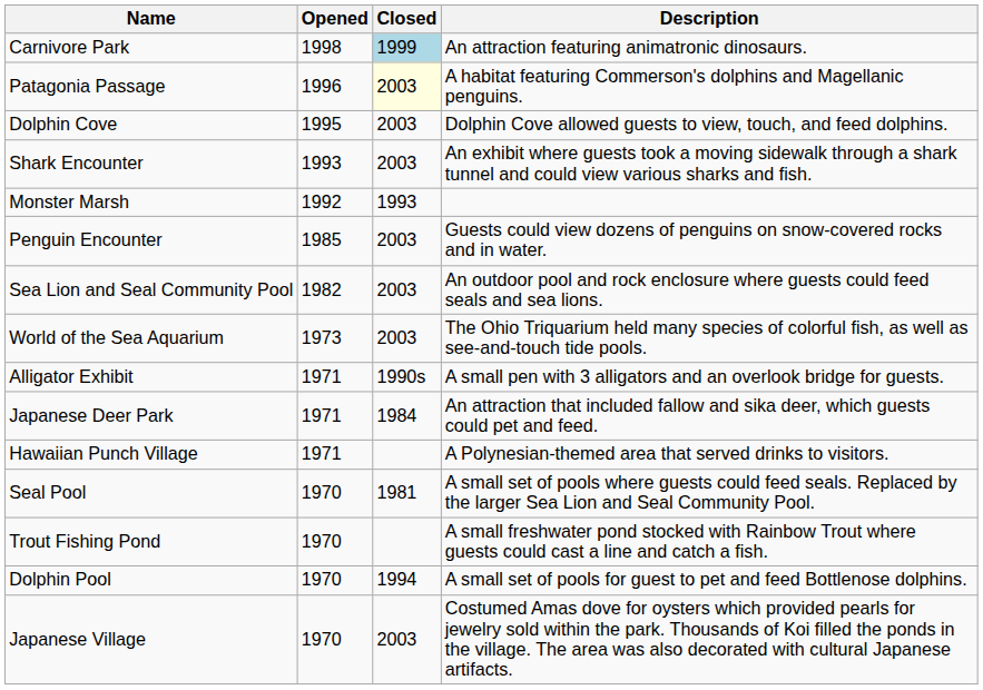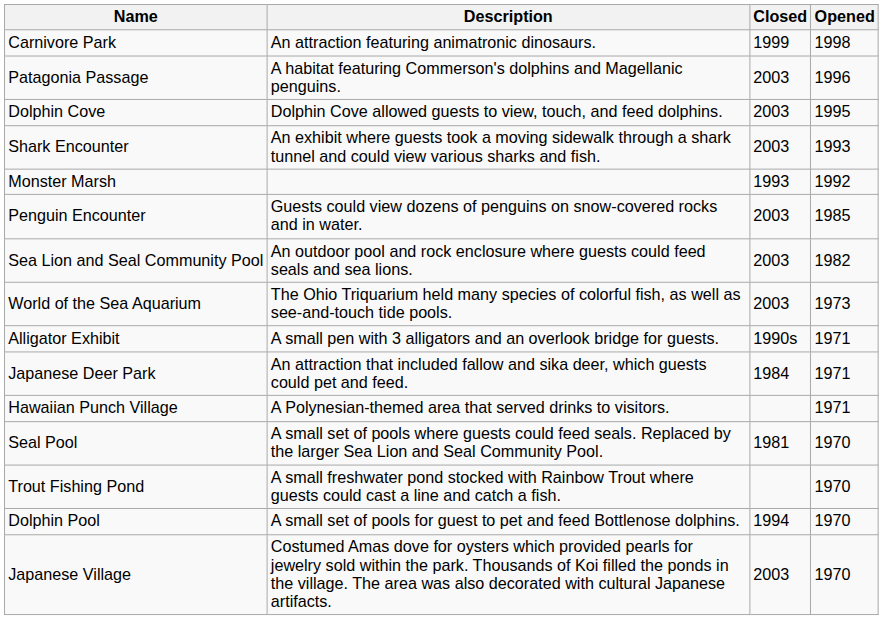 <table class="wikitable" style="width:98%;">
 <tr>
 <th>Name</th>
+<th>Description</th>
+<th>Closed</th>
 <th>Opened</th>
-<th>Closed</th>
-<th>Description</th>
 </tr>
 <tr>
 <td>Carnivore Park</td>
+<td>An attraction featuring animatronic dinosaurs.</td>
+<td>1999</td>
 <td>1998</td>
-<td style="background: lightblue;">1999</td>
-<td>An attraction featuring animatronic dinosaurs.</td>
 </tr>
 <tr>
 <td>Patagonia Passage</td>
+<td>A habitat featuring Commerson's dolphins and Magellanic penguins.</td>
+<td>2003</td>
 <td>1996</td>
-<td style="background: lightyellow;">2003</td>
-<td>A habitat featuring Commerson's dolphins and Magellanic penguins.</td>
 </tr>
 <tr>
 <td>Dolphin Cove</td>
+<td>Dolphin Cove allowed guests to view, touch, and feed dolphins.</td>
+<td>2003</td>
 <td>1995</td>
-<td>2003</td>
-<td>Dolphin Cove allowed guests to view, touch, and feed dolphins.</td>
 </tr>
 <tr>
 <td>Shark Encounter</td>
+<td>An exhibit where guests took a moving sidewalk through a shark tunnel and could view various sharks and fish.</td>
+<td>2003</td>
 <td>1993</td>
-<td>2003</td>
-<td>An exhibit where guests took a moving sidewalk through a shark tunnel and could view various sharks and fish.</td>
 </tr>
 <tr>
 <td>Monster Marsh</td>
+<td></td>
+<td>1993</td>
 <td>1992</td>
-<td>1993</td>
-<td></td>
 </tr>
 <tr>
 <td>Penguin Encounter</td>
+<td>Guests could view dozens of penguins on snow-covered rocks and in water.</td>
+<td>2003</td>
 <td>1985</td>
-<td>2003</td>
-<td>Guests could view dozens of penguins on snow-covered rocks and in water.</td>
 </tr>
 <tr>
 <td style="white-space:nowrap;">Sea Lion and Seal Community Pool</td>
+<td>An outdoor pool and rock enclosure where guests could feed seals and sea lions.</td>
+<td>2003</td>
 <td>1982</td>
-<td>2003</td>
-<td>An outdoor pool and rock enclosure where guests could feed seals and sea lions.</td>
 </tr>
 <tr>
 <td>World of the Sea Aquarium</td>
+<td>The Ohio Triquarium held many species of colorful fish, as well as see-and-touch tide pools.</td>
+<td>2003</td>
 <td>1973</td>
-<td>2003</td>
-<td>The Ohio Triquarium held many species of colorful fish, as well as see-and-touch tide pools.</td>
 </tr>
 <tr>
 <td>Alligator Exhibit</td>
+<td>A small pen with 3 alligators and an overlook bridge for guests.</td>
+<td>1990s</td>
 <td>1971</td>
-<td>1990s</td>
-<td>A small pen with 3 alligators and an overlook bridge for guests.</td>
 </tr>
 <tr>
 <td>Japanese Deer Park</td>
+<td>An attraction that included fallow and sika deer, which guests could pet and feed.</td>
+<td>1984</td>
 <td>1971</td>
-<td>1984</td>
-<td>An attraction that included fallow and sika deer, which guests could pet and feed.</td>
 </tr>
 <tr>
 <td>Hawaiian Punch Village</td>
+<td>A Polynesian-themed area that served drinks to visitors.</td>
+<td></td>
 <td>1971</td>
-<td></td>
-<td>A Polynesian-themed area that served drinks to visitors.</td>
 </tr>
 <tr>
 <td>Seal Pool</td>
+<td>A small set of pools where guests could feed seals. Replaced by the larger Sea Lion and Seal Community Pool.</td>
+<td>1981</td>
 <td>1970</td>
-<td>1981</td>
-<td>A small set of pools where guests could feed seals. Replaced by the larger Sea Lion and Seal Community Pool.</td>
 </tr>
 <tr>
 <td>Trout Fishing Pond</td>
+<td>A small freshwater pond stocked with Rainbow Trout where guests could cast a line and catch a fish.</td>
+<td></td>
 <td>1970</td>
-<td></td>
-<td>A small freshwater pond stocked with Rainbow Trout where guests could cast a line and catch a fish.</td>
 </tr>
 <tr>
 <td>Dolphin Pool</td>
+<td>A small set of pools for guest to pet and feed Bottlenose dolphins.</td>
+<td>1994</td>
 <td>1970</td>
-<td>1994</td>
-<td>A small set of pools for guest to pet and feed Bottlenose dolphins.</td>
 </tr>
 <tr>
 <td>Japanese Village</td>
+<td>Costumed Amas dove for oysters which provided pearls for jewelry sold within the park. Thousands of Koi filled the ponds in the village. The area was also decorated with cultural Japanese artifacts.</td>
+<td>2003</td>
 <td>1970</td>
-<td>2003</td>
-<td>Costumed Amas dove for oysters which provided pearls for jewelry sold within the park. Thousands of Koi filled the ponds in the village. The area was also decorated with cultural Japanese artifacts.</td>
 </tr>
 </table>
